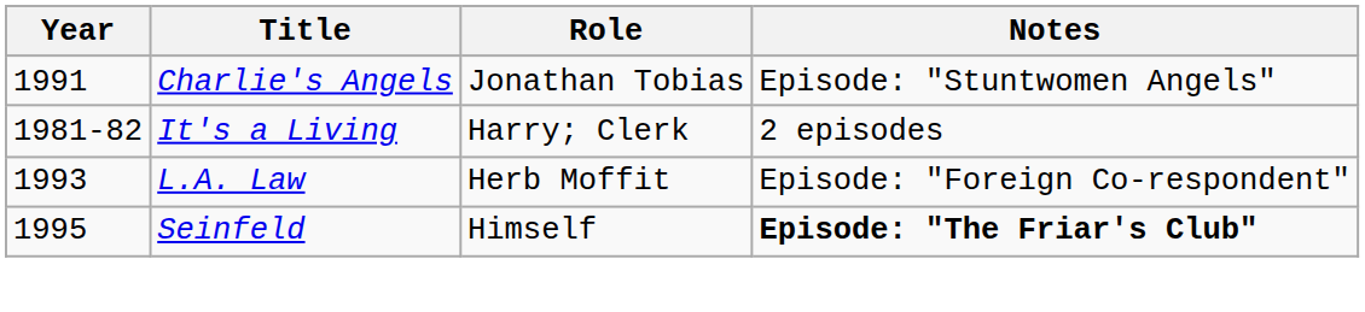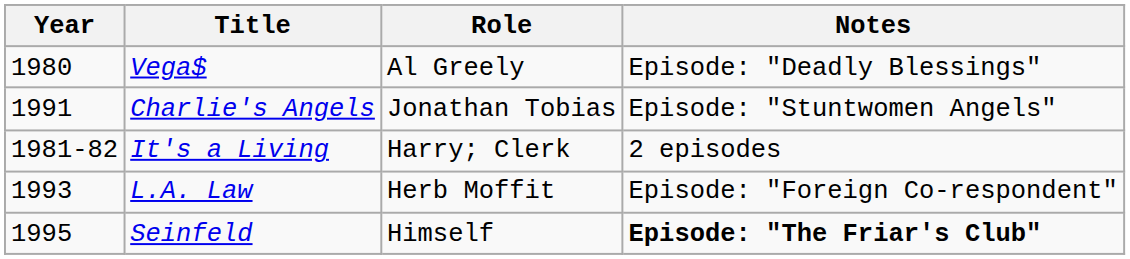 <table class="wikitable">
 <tr>
 <th>Year</th>
 <th>Title</th>
 <th>Role</th>
 <th>Notes</th>
+</tr>
+<tr>
+<td>1980</td>
+<td><em><a href='#'>Vega$</a></em></td>
+<td>Al Greely</td>
+<td>Episode: "Deadly Blessings"</td>
 </tr>
 <tr>
 <td>1991</td>
 <td><em><a href='#'>Charlie's Angels</a></em></td>
 <td>Jonathan Tobias</td>
 <td>Episode: "Stuntwomen Angels"</td>
 </tr>
 <tr>
 <td>1981-82</td>
 <td><em><a href='#'>It's a Living</a></em></td>
 <td>Harry; Clerk</td>
 <td>2 episodes</td>
 </tr>
 <tr>
 <td>1993</td>
 <td><em><a href='#'>L.A. Law</a></em></td>
 <td>Herb Moffit</td>
 <td>Episode: "Foreign Co-respondent"</td>
 </tr>
 <tr>
 <td>1995</td>
 <td><em><a href='#'>Seinfeld</a></em></td>
 <td>Himself</td>
 <td><strong>Episode: "The Friar's Club"</strong></td>
 </tr>
 </table>
